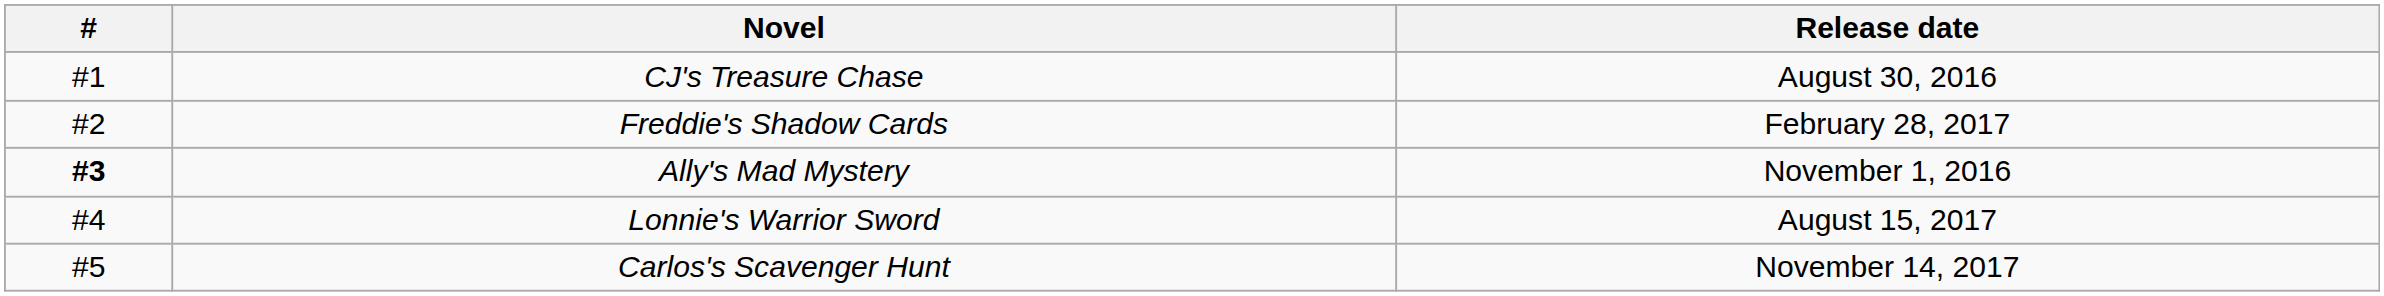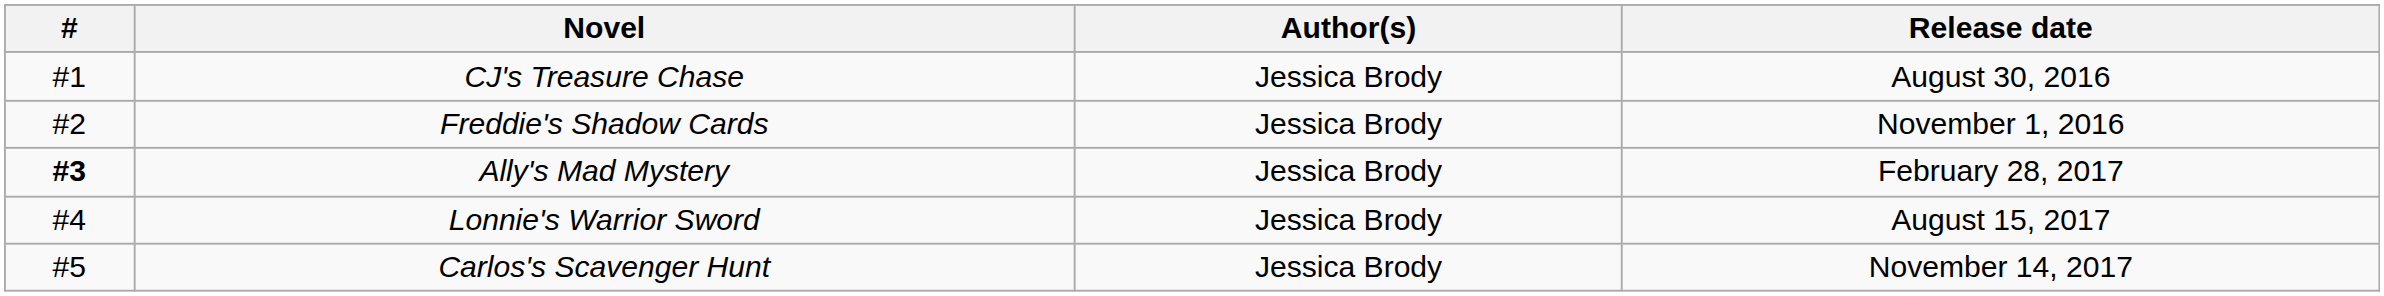 <table class="wikitable sortable" width="100%" border="1" style="font-size: 100%; text-align:center">
 <tr>
 <th>#</th>
 <th>Novel</th>
+<th>Author(s)</th>
 <th>Release date</th>
 </tr>
 <tr>
 <td>#1</td>
 <td><em>CJ's Treasure Chase</em></td>
+<td>Jessica Brody</td>
 <td>August 30, 2016</td>
 </tr>
 <tr>
 <td>#2</td>
 <td><em>Freddie's Shadow Cards</em></td>
-<td>February 28, 2017</td>
+<td>Jessica Brody</td>
+<td>November 1, 2016</td>
 </tr>
 <tr>
 <td><strong>#3</strong></td>
 <td><em>Ally's Mad Mystery</em></td>
-<td>November 1, 2016</td>
+<td>Jessica Brody</td>
+<td>February 28, 2017</td>
 </tr>
 <tr>
 <td>#4</td>
 <td><em>Lonnie's Warrior Sword</em></td>
+<td>Jessica Brody</td>
 <td>August 15, 2017</td>
 </tr>
 <tr>
 <td>#5</td>
 <td><em>Carlos's Scavenger Hunt</em></td>
+<td>Jessica Brody</td>
 <td>November 14, 2017</td>
 </tr>
 </table>
